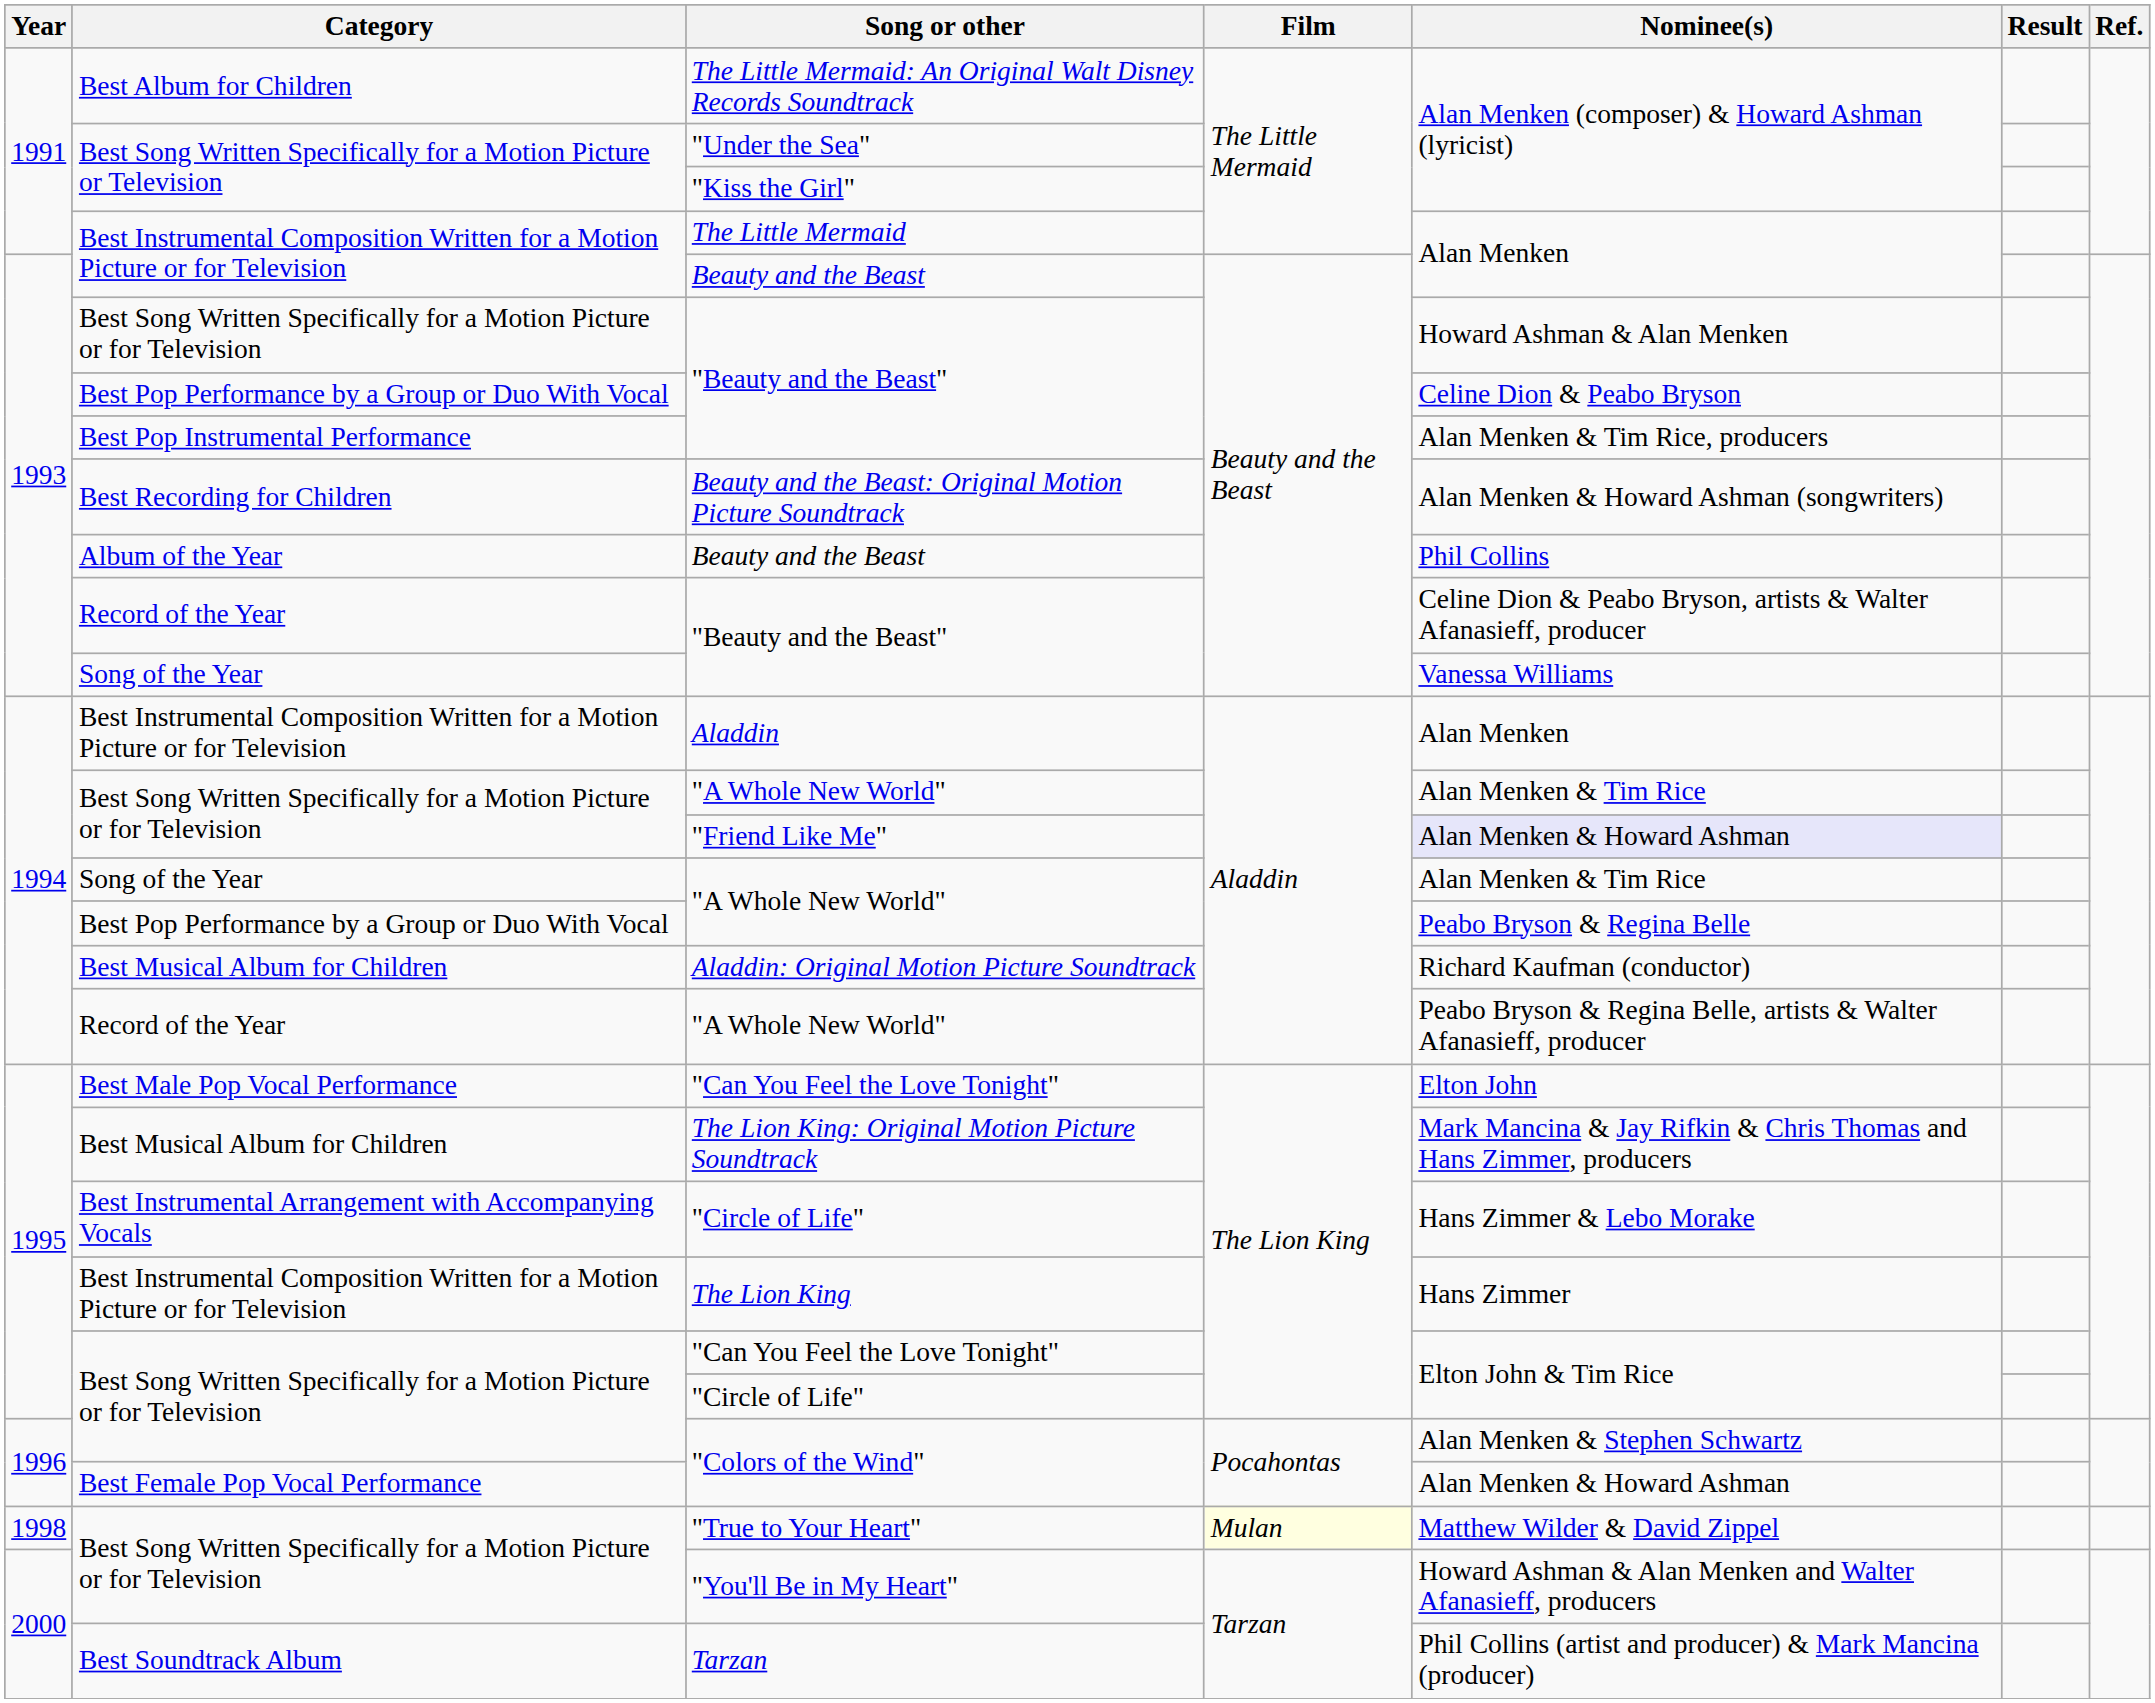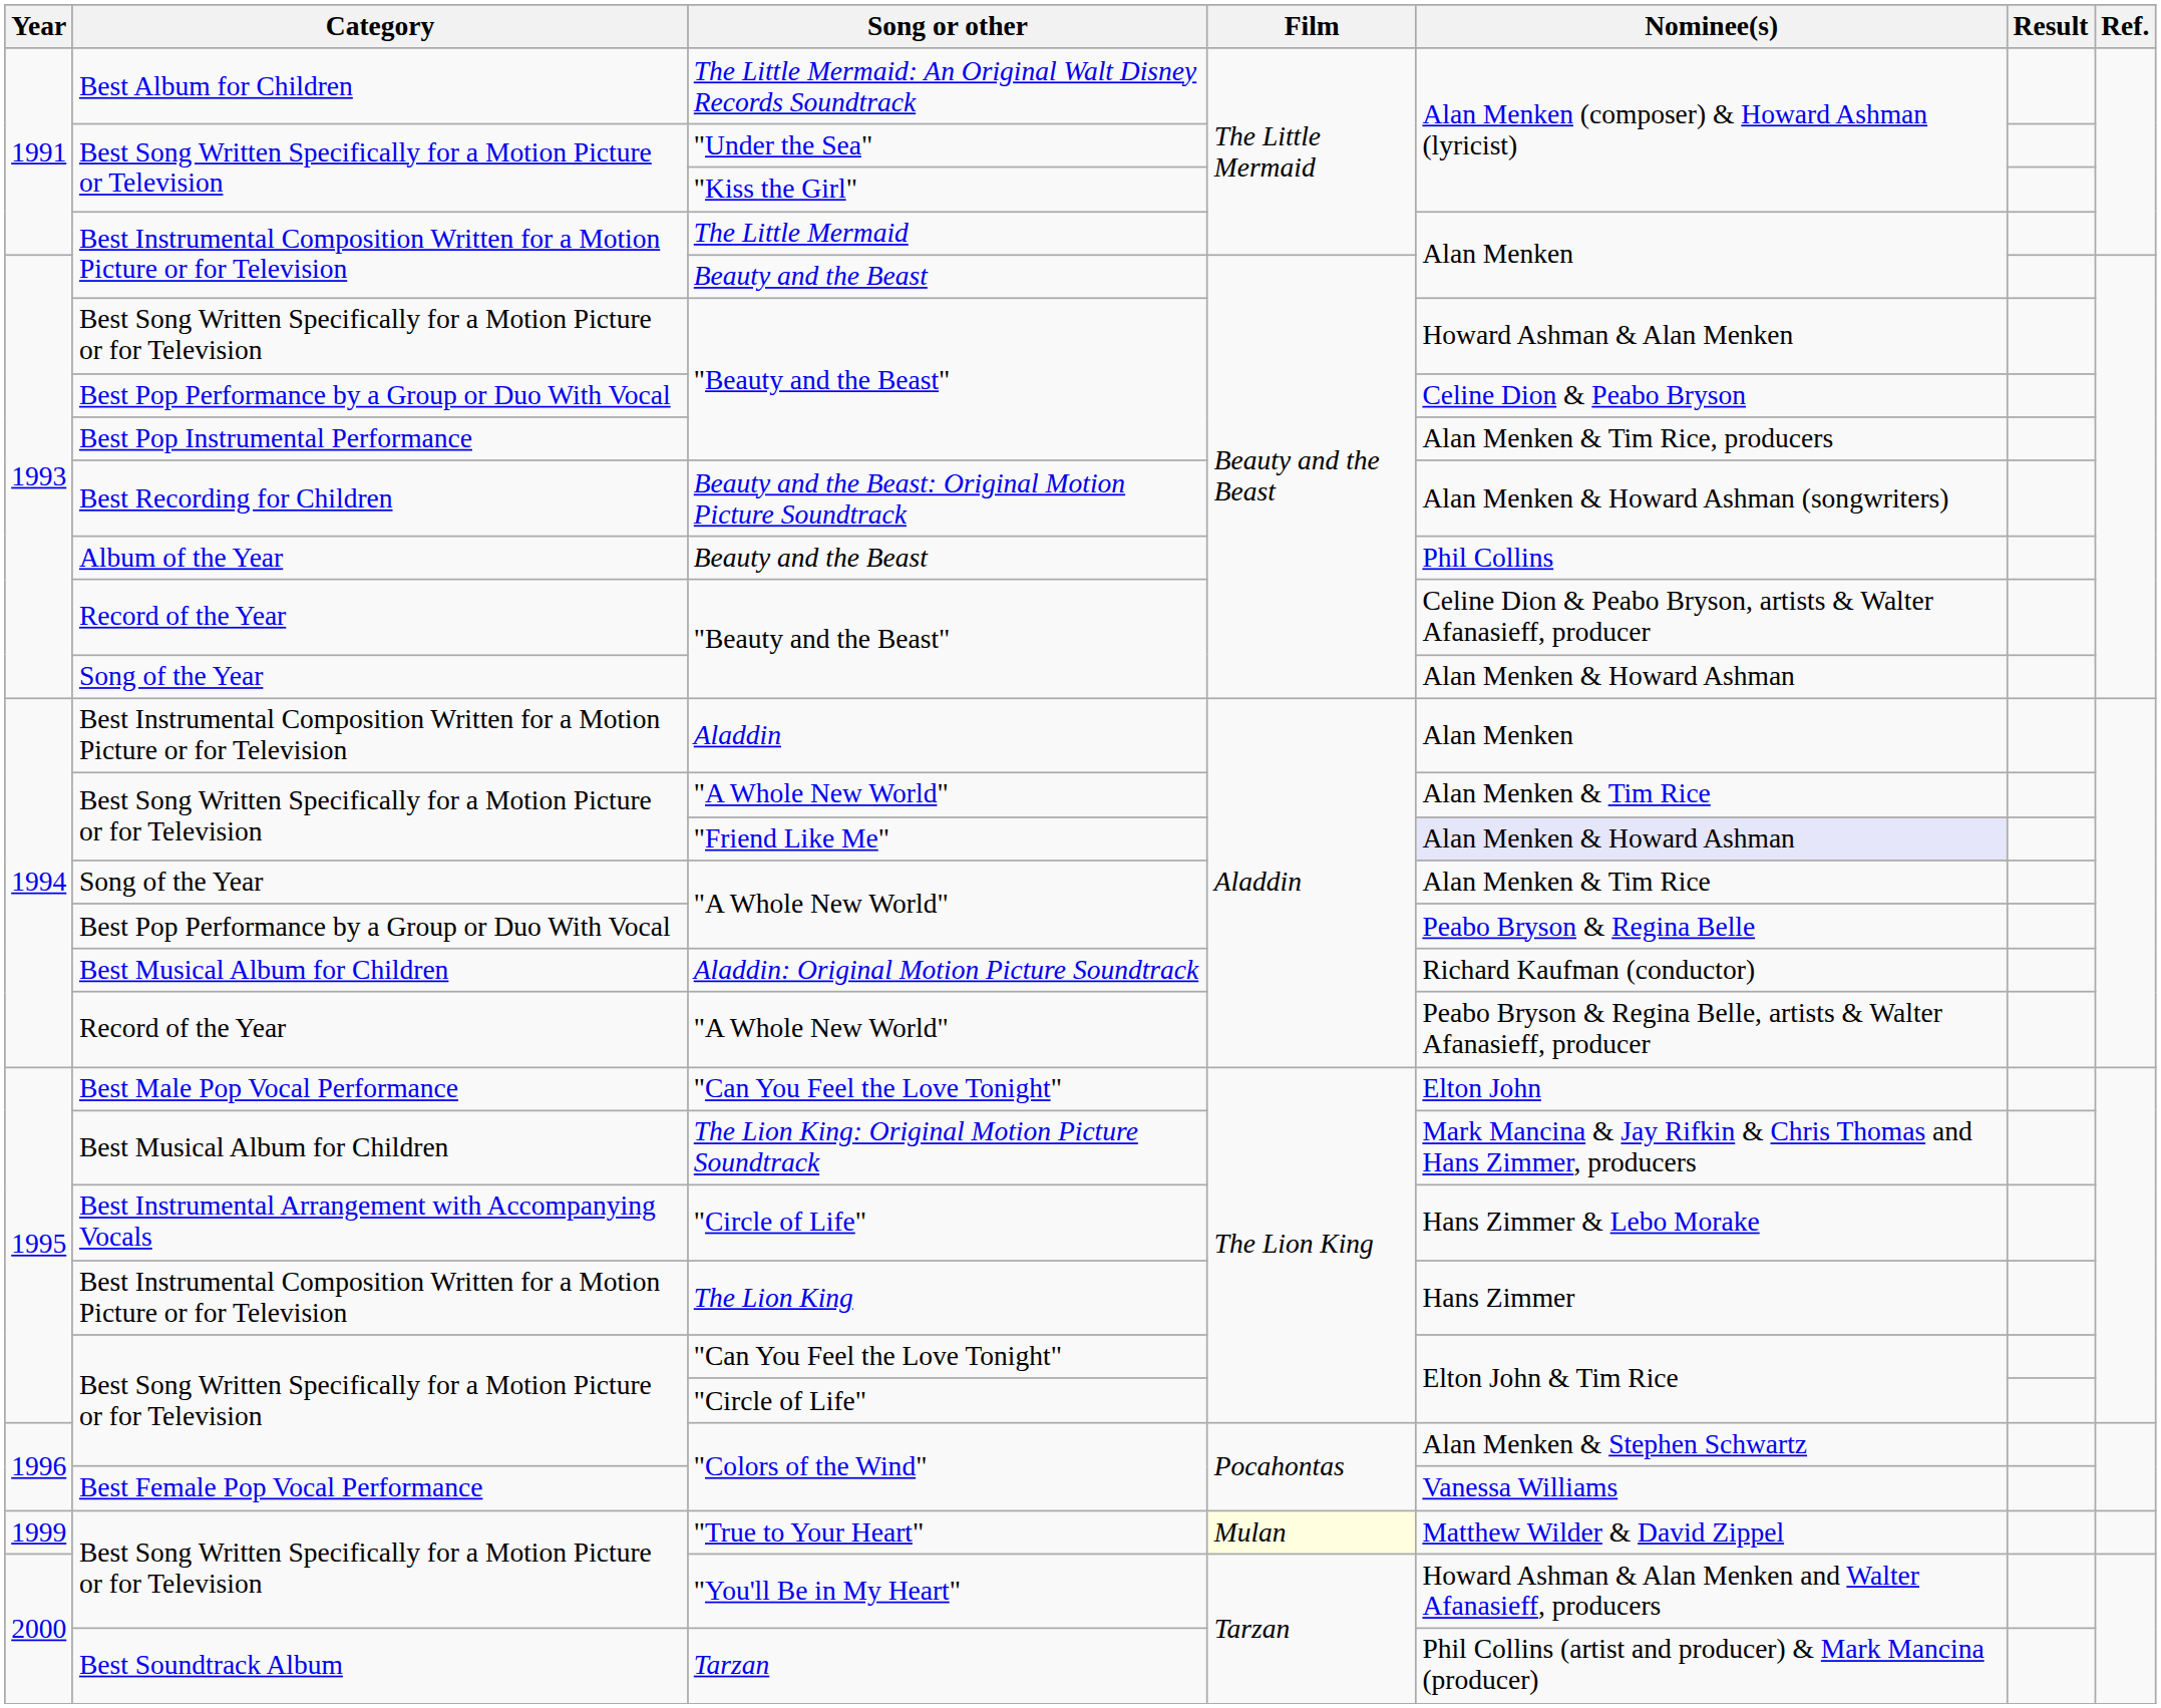 <table class="wikitable">
 <tr>
 <th>Year</th>
 <th>Category</th>
 <th>Song or other</th>
 <th>Film</th>
 <th>Nominee(s)</th>
 <th>Result</th>
 <th>Ref.</th>
 </tr>
 <tr>
 <td rowspan="4"><a href='#'>1991</a></td>
 <td><a href='#'>Best Album for Children</a></td>
 <td><em><a href='#'>The Little Mermaid: An Original Walt Disney Records Soundtrack</a></em></td>
 <td rowspan="4"><em>The Little Mermaid</em></td>
 <td rowspan="3"><a href='#'>Alan Menken</a> (composer) & <a href='#'>Howard Ashman</a> (lyricist)</td>
 <td></td>
 <td rowspan="4"></td>
 </tr>
 <tr>
 <td rowspan="2"><a href='#'>Best Song Written Specifically for a Motion Picture or Television</a></td>
 <td>"<a href='#'>Under the Sea</a>"</td>
 <td></td>
 </tr>
 <tr>
 <td>"<a href='#'>Kiss the Girl</a>"</td>
 <td></td>
 </tr>
 <tr>
 <td rowspan="2"><a href='#'>Best Instrumental Composition Written for a Motion Picture or for Television</a></td>
 <td><em><a href='#'>The Little Mermaid</a></em></td>
 <td rowspan="2">Alan Menken</td>
 <td></td>
 </tr>
 <tr>
 <td rowspan="8"><a href='#'>1993</a></td>
 <td><em><a href='#'>Beauty and the Beast</a></em></td>
 <td rowspan="8"><em>Beauty and the Beast</em></td>
 <td></td>
 <td rowspan="8"></td>
 </tr>
 <tr>
 <td>Best Song Written Specifically for a Motion Picture or for Television</td>
 <td rowspan="3">"<a href='#'>Beauty and the Beast</a>"</td>
 <td>Howard Ashman & Alan Menken</td>
 <td></td>
 </tr>
 <tr>
 <td><a href='#'>Best Pop Performance by a Group or Duo With Vocal</a></td>
 <td><a href='#'>Celine Dion</a> & <a href='#'>Peabo Bryson</a></td>
 <td></td>
 </tr>
 <tr>
 <td><a href='#'>Best Pop Instrumental Performance</a></td>
 <td>Alan Menken & Tim Rice, producers</td>
 <td></td>
 </tr>
 <tr>
 <td><a href='#'>Best Recording for Children</a></td>
 <td><em><a href='#'>Beauty and the Beast: Original Motion Picture Soundtrack</a></em></td>
 <td>Alan Menken & Howard Ashman (songwriters)</td>
 <td></td>
 </tr>
 <tr>
 <td><a href='#'>Album of the Year</a></td>
 <td><em>Beauty and the Beast</em></td>
 <td><a href='#'>Phil Collins</a></td>
 <td></td>
 </tr>
 <tr>
 <td><a href='#'>Record of the Year</a></td>
 <td rowspan="2">"Beauty and the Beast"</td>
 <td>Celine Dion & Peabo Bryson, artists & Walter Afanasieff, producer</td>
 <td></td>
 </tr>
 <tr>
 <td><a href='#'>Song of the Year</a></td>
-<td><a href='#'>Vanessa Williams</a></td>
+<td>Alan Menken & Howard Ashman</td>
 <td></td>
 </tr>
 <tr>
 <td rowspan="7"><a href='#'>1994</a></td>
 <td>Best Instrumental Composition Written for a Motion Picture or for Television</td>
 <td><em><a href='#'>Aladdin</a></em></td>
 <td rowspan="7"><em>Aladdin</em></td>
 <td>Alan Menken</td>
 <td></td>
 <td rowspan="7"></td>
 </tr>
 <tr>
 <td rowspan="2">Best Song Written Specifically for a Motion Picture or for Television</td>
 <td>"<a href='#'>A Whole New World</a>"</td>
 <td>Alan Menken & <a href='#'>Tim Rice</a></td>
 <td></td>
 </tr>
 <tr>
 <td>"<a href='#'>Friend Like Me</a>"</td>
 <td style="background: lavender;">Alan Menken & Howard Ashman</td>
 <td></td>
 </tr>
 <tr>
 <td>Song of the Year</td>
 <td rowspan="2">"A Whole New World"</td>
 <td>Alan Menken & Tim Rice</td>
 <td></td>
 </tr>
 <tr>
 <td>Best Pop Performance by a Group or Duo With Vocal</td>
 <td><a href='#'>Peabo Bryson</a> & <a href='#'>Regina Belle</a></td>
 <td></td>
 </tr>
 <tr>
 <td><a href='#'>Best Musical Album for Children</a></td>
 <td><em><a href='#'>Aladdin: Original Motion Picture Soundtrack</a></em></td>
 <td>Richard Kaufman (conductor)</td>
 <td></td>
 </tr>
 <tr>
 <td>Record of the Year</td>
 <td>"A Whole New World"</td>
 <td>Peabo Bryson & Regina Belle, artists & Walter Afanasieff, producer</td>
 <td></td>
 </tr>
 <tr>
 <td rowspan="6"><a href='#'>1995</a></td>
 <td><a href='#'>Best Male Pop Vocal Performance</a></td>
 <td>"<a href='#'>Can You Feel the Love Tonight</a>"</td>
 <td rowspan="6"><em>The Lion King</em></td>
 <td><a href='#'>Elton John</a></td>
 <td></td>
 <td rowspan="6"></td>
 </tr>
 <tr>
 <td>Best Musical Album for Children</td>
 <td><em><a href='#'>The Lion King: Original Motion Picture Soundtrack</a></em></td>
 <td><a href='#'>Mark Mancina</a> & <a href='#'>Jay Rifkin</a> & <a href='#'>Chris Thomas</a> and <a href='#'>Hans Zimmer</a>, producers</td>
 <td></td>
 </tr>
 <tr>
 <td><a href='#'>Best Instrumental Arrangement with Accompanying Vocals</a></td>
 <td>"<a href='#'>Circle of Life</a>"</td>
 <td>Hans Zimmer & <a href='#'>Lebo Morake</a></td>
 <td></td>
 </tr>
 <tr>
 <td>Best Instrumental Composition Written for a Motion Picture or for Television</td>
 <td><em><a href='#'>The Lion King</a></em></td>
 <td>Hans Zimmer</td>
 <td></td>
 </tr>
 <tr>
 <td rowspan="3">Best Song Written Specifically for a Motion Picture or for Television</td>
 <td>"Can You Feel the Love Tonight"</td>
 <td rowspan="2">Elton John & Tim Rice</td>
 <td></td>
 </tr>
 <tr>
 <td>"Circle of Life"</td>
 <td></td>
 </tr>
 <tr>
 <td rowspan="2"><a href='#'>1996</a></td>
 <td rowspan="2">"<a href='#'>Colors of the Wind</a>"</td>
 <td rowspan="2"><em>Pocahontas</em></td>
 <td>Alan Menken & <a href='#'>Stephen Schwartz</a></td>
 <td></td>
 <td rowspan="2"></td>
 </tr>
 <tr>
 <td><a href='#'>Best Female Pop Vocal Performance</a></td>
-<td>Alan Menken & Howard Ashman</td>
+<td><a href='#'>Vanessa Williams</a></td>
 <td></td>
 </tr>
 <tr>
-<td><a href='#'>1998</a></td>
+<td><a href='#'>1999</a></td>
 <td rowspan="2">Best Song Written Specifically for a Motion Picture or for Television</td>
 <td>"<a href='#'>True to Your Heart</a>"</td>
 <td style="background: lightyellow;"><em>Mulan</em></td>
 <td><a href='#'>Matthew Wilder</a> & <a href='#'>David Zippel</a></td>
 <td></td>
 <td></td>
 </tr>
 <tr>
 <td rowspan="2"><a href='#'>2000</a></td>
 <td>"<a href='#'>You'll Be in My Heart</a>"</td>
 <td rowspan="2"><em>Tarzan</em></td>
 <td>Howard Ashman & Alan Menken and <a href='#'>Walter Afanasieff</a>, producers</td>
 <td></td>
 <td rowspan="2"></td>
 </tr>
 <tr>
 <td><a href='#'>Best Soundtrack Album</a></td>
 <td><em><a href='#'>Tarzan</a></em></td>
 <td>Phil Collins (artist and producer) & <a href='#'>Mark Mancina</a> (producer)</td>
 <td></td>
 </tr>
 <tr>
 </tr>
 </table>
